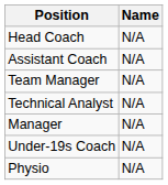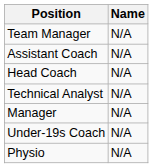 <table class="wikitable">
 <tr>
 <th>Position</th>
 <th>Name</th>
 </tr>
 <tr>
-<td>Head Coach</td>
+<td>Team Manager</td>
 <td>N/A</td>
 </tr>
 <tr>
 <td>Assistant Coach</td>
 <td>N/A</td>
 </tr>
 <tr>
-<td>Team Manager</td>
+<td>Head Coach</td>
 <td>N/A</td>
 </tr>
 <tr>
 <td>Technical Analyst</td>
 <td>N/A</td>
 </tr>
 <tr>
 <td>Manager</td>
 <td>N/A</td>
 </tr>
 <tr>
 <td>Under-19s Coach</td>
 <td>N/A</td>
 </tr>
 <tr>
 <td>Physio</td>
 <td>N/A</td>
 </tr>
 </table>
